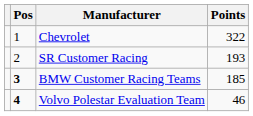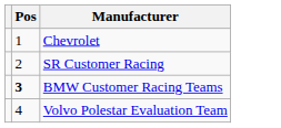 <table class="wikitable" style="font-size: 95%;">
 <tr>
 <th></th>
 <th>Pos</th>
 <th>Manufacturer</th>
-<th>Points</th>
 </tr>
 <tr>
 <td align="left"></td>
 <td>1</td>
 <td> <a href='#'>Chevrolet</a></td>
-<td align="right">322</td>
 </tr>
 <tr>
 <td align="left"></td>
 <td>2</td>
 <td> <a href='#'>SR Customer Racing</a></td>
-<td align="right">193</td>
 </tr>
 <tr>
 <td align="left"></td>
 <td><strong>3</strong></td>
 <td> <a href='#'>BMW Customer Racing Teams</a></td>
-<td align="right">185</td>
 </tr>
 <tr>
 <td align="left"></td>
-<td><strong>4</strong></td>
+<td>4</td>
 <td> <a href='#'>Volvo Polestar Evaluation Team</a></td>
-<td align="right">46</td>
 </tr>
 </table>
